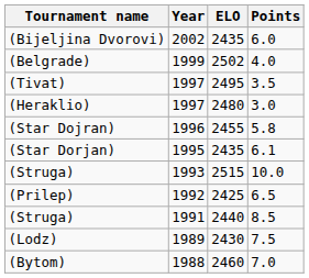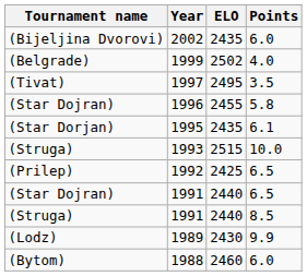 <table class="wikitable">
 <tr>
 <th>Tournament name</th>
 <th>Year</th>
 <th>ELO</th>
 <th>Points</th>
 </tr>
 <tr>
 <td>(Bijeljina Dvorovi)</td>
 <td>2002</td>
 <td>2435</td>
 <td>6.0</td>
 </tr>
 <tr>
 <td>(Belgrade)</td>
 <td>1999</td>
 <td>2502</td>
 <td>4.0</td>
 </tr>
 <tr>
 <td>(Tivat)</td>
 <td>1997</td>
 <td>2495</td>
 <td>3.5</td>
 </tr>
 <tr>
-<td>(Heraklio)</td>
-<td>1997</td>
-<td>2480</td>
-<td>3.0</td>
-</tr>
-<tr>
 <td>(Star Dojran)</td>
 <td>1996</td>
 <td>2455</td>
 <td>5.8</td>
 </tr>
 <tr>
 <td>(Star Dorjan)</td>
 <td>1995</td>
 <td>2435</td>
 <td>6.1</td>
 </tr>
 <tr>
 <td>(Struga)</td>
 <td>1993</td>
 <td>2515</td>
 <td>10.0</td>
 </tr>
 <tr>
 <td>(Prilep)</td>
 <td>1992</td>
 <td>2425</td>
 <td>6.5</td>
 </tr>
 <tr>
+<td>(Star Dojran)</td>
+<td>1991</td>
+<td>2440</td>
+<td>6.5</td>
+</tr>
+<tr>
 <td>(Struga)</td>
 <td>1991</td>
 <td>2440</td>
 <td>8.5</td>
 </tr>
 <tr>
 <td>(Lodz)</td>
 <td>1989</td>
 <td>2430</td>
-<td>7.5</td>
+<td>9.9</td>
 </tr>
 <tr>
 <td>(Bytom)</td>
 <td>1988</td>
 <td>2460</td>
-<td>7.0</td>
+<td>6.0</td>
 </tr>
 </table>
